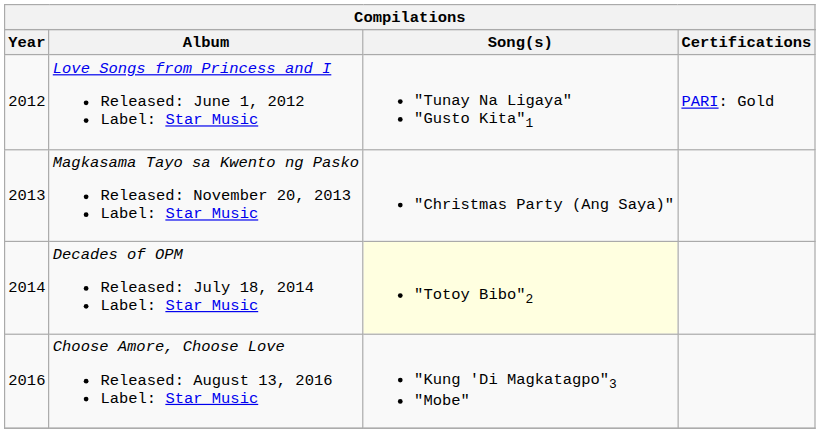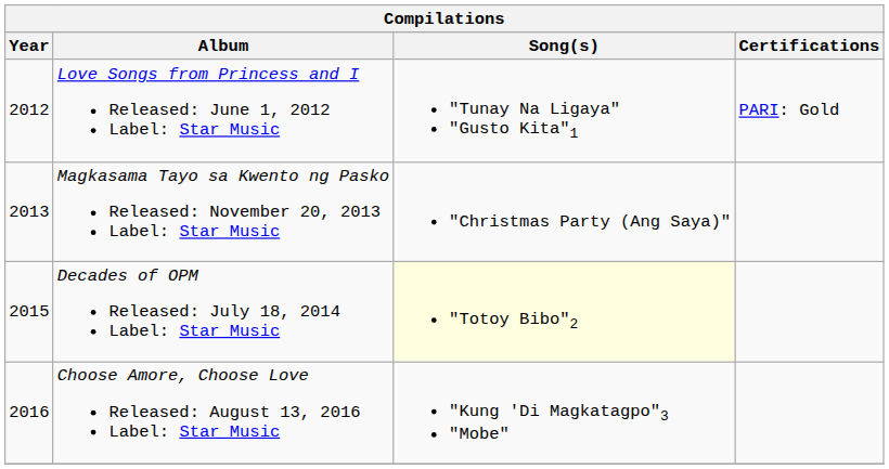 <table class="wikitable">
 <tr>
 <th colspan="5">Compilations </th>
 </tr>
 <tr style="background:#ccc; text-align:center;"|>
 </tr>
 <tr>
 <th>Year</th>
 <th>Album</th>
 <th>Song(s)</th>
 <th>Certifications</th>
 </tr>
 <tr>
 <td>2012</td>
 <td><em><a href='#'>Love Songs from Princess and I</a></em><br><ul><li>Released: June 1, 2012</li><li>Label: <a href='#'>Star Music</a></li></ul></td>
 <td><br><ul><li>"Tunay Na Ligaya"</li><li>"Gusto Kita"<sub>1</sub></li></ul></td>
 <td><a href='#'>PARI</a>: Gold</td>
 </tr>
 <tr>
 <td>2013</td>
 <td><em>Magkasama Tayo sa Kwento ng Pasko</em><br><ul><li>Released: November 20, 2013</li><li>Label: <a href='#'>Star Music</a></li></ul></td>
 <td><br><ul><li>"Christmas Party (Ang Saya)"</li></ul></td>
 <td></td>
 </tr>
 <tr>
-<td>2014</td>
+<td>2015</td>
 <td><em>Decades of OPM</em><br><ul><li>Released: July 18, 2014</li><li>Label: <a href='#'>Star Music</a></li></ul></td>
 <td style="background: lightyellow;"><br><ul><li>"Totoy Bibo"<sub>2</sub></li></ul></td>
 <td></td>
 </tr>
 <tr>
 <td>2016</td>
 <td><em>Choose Amore, Choose Love</em><br><ul><li>Released: August 13, 2016</li><li>Label: <a href='#'>Star Music</a></li></ul></td>
 <td><br><ul><li>"Kung 'Di Magkatagpo"<sub>3</sub></li><li>"Mobe"</li></ul></td>
 <td></td>
 </tr>
 <tr>
 </tr>
 </table>
